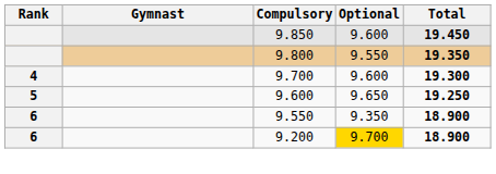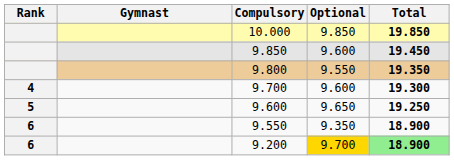 <table class="wikitable sortable" style="text-align:center; font-size:95%">
 <tr>
 <th scope="col" style="width:50px;">Rank</th>
 <th scope="col" style="width:180px;">Gymnast</th>
 <th scope="col" style="width:50px;">Compulsory</th>
 <th scope="col" style="width:50px;">Optional</th>
 <th scope="col" style="width:80px;">Total</th>
+</tr>
+<tr style="background:#fffcaf;">
+<th scope=row style="text-align:center"></th>
+<td style="text-align:left;"></td>
+<td>10.000</td>
+<td>9.850</td>
+<td><strong>19.850</strong></td>
 </tr>
 <tr style="background:#e5e5e5;">
 <th scope=row style="text-align:center"></th>
 <td style="text-align:left;"></td>
 <td>9.850</td>
 <td>9.600</td>
 <td><strong>19.450</strong></td>
 </tr>
 <tr style="background:#ec9;">
 <th scope=row style="text-align:center"></th>
 <td style="text-align:left;"></td>
 <td>9.800</td>
 <td>9.550</td>
 <td><strong>19.350</strong></td>
 </tr>
 <tr>
 <th scope=row style="text-align:center">4</th>
 <td style="text-align:left;"></td>
 <td>9.700</td>
 <td>9.600</td>
 <td><strong>19.300</strong></td>
 </tr>
 <tr>
 <th scope=row style="text-align:center">5</th>
 <td style="text-align:left;"></td>
 <td>9.600</td>
 <td>9.650</td>
 <td><strong>19.250</strong></td>
 </tr>
 <tr>
 <th scope=row style="text-align:center">6</th>
 <td style="text-align:left;"></td>
 <td>9.550</td>
 <td>9.350</td>
 <td><strong>18.900</strong></td>
 </tr>
 <tr>
 <th scope=row style="text-align:center">6</th>
 <td style="text-align:left;"></td>
 <td>9.200</td>
 <td style="background: gold;">9.700</td>
-<td><strong>18.900</strong></td>
+<td style="background: lightgreen;"><strong>18.900</strong></td>
 </tr>
 </table>
